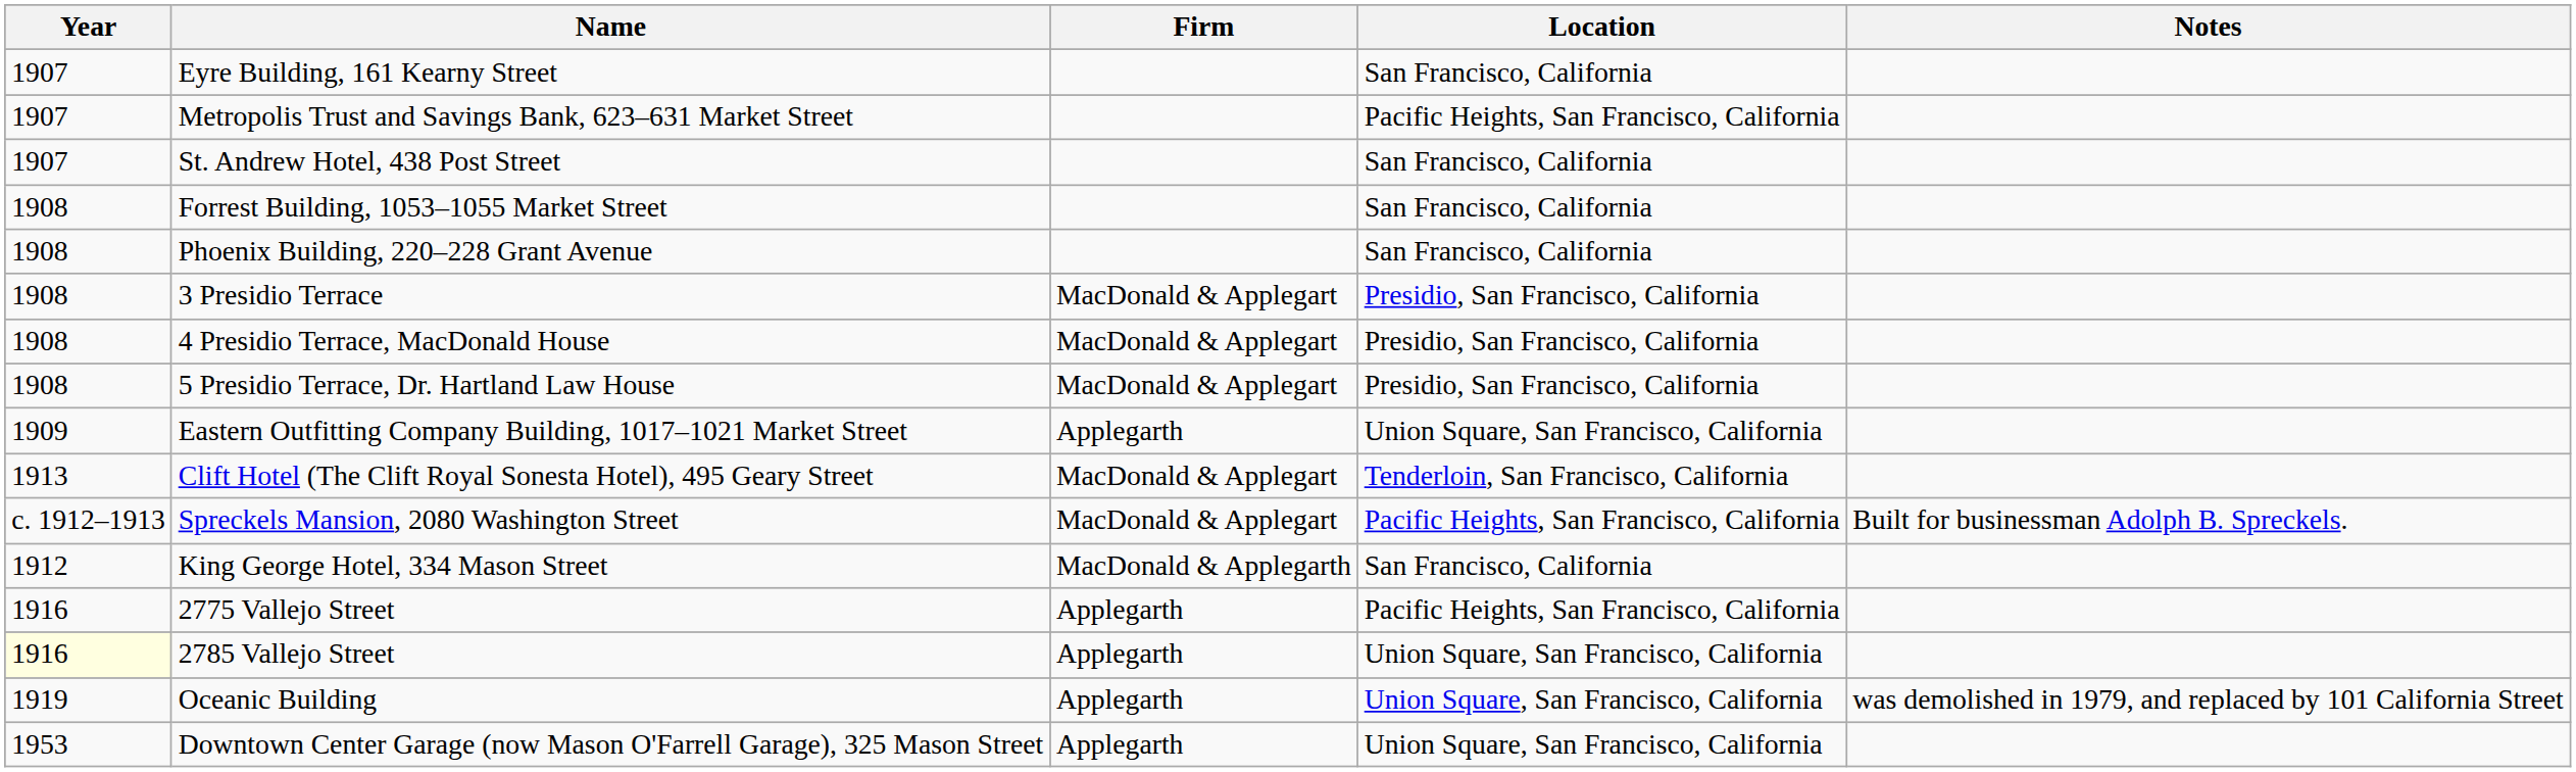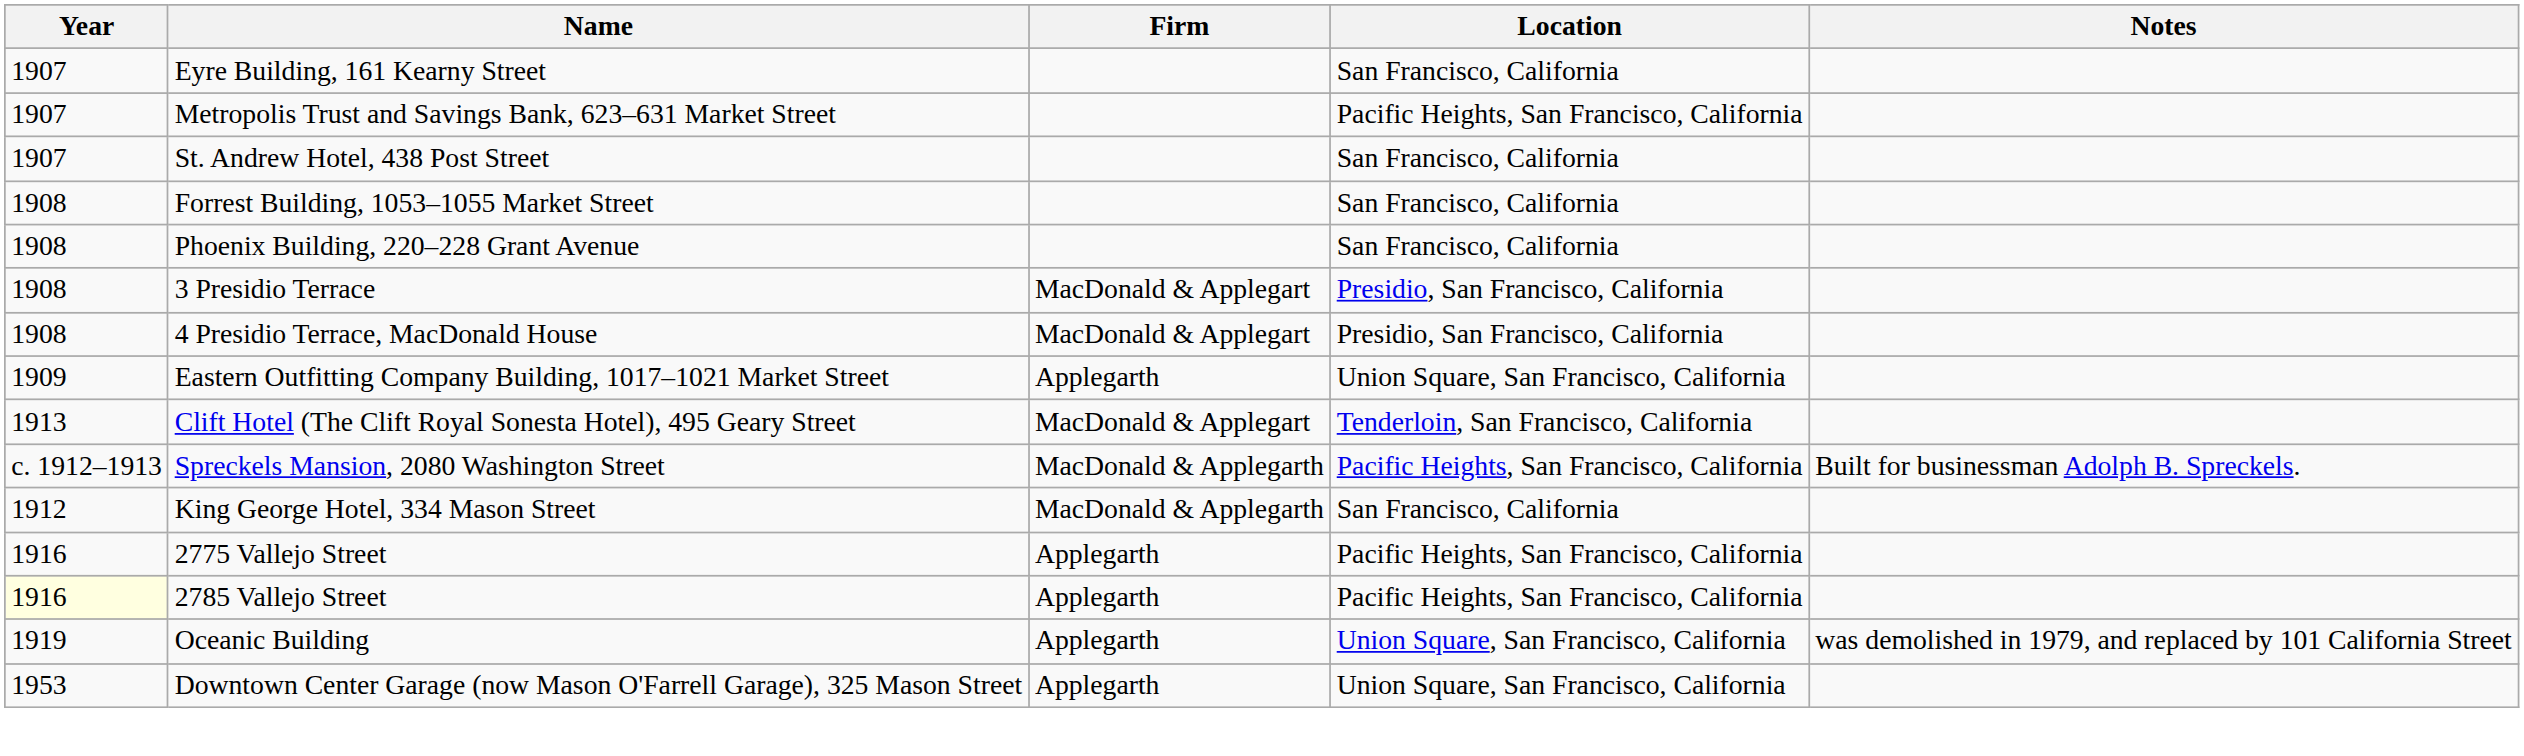 <table class="wikitable sortable">
 <tr>
 <th>Year</th>
 <th>Name</th>
 <th>Firm</th>
 <th>Location</th>
 <th>Notes</th>
 </tr>
 <tr>
 <td>1907</td>
 <td>Eyre Building, 161 Kearny Street</td>
 <td></td>
 <td>San Francisco, California</td>
 <td></td>
 </tr>
 <tr>
 <td>1907</td>
 <td>Metropolis Trust and Savings Bank, 623–631 Market Street</td>
 <td></td>
 <td>Pacific Heights, San Francisco, California</td>
 <td></td>
 </tr>
 <tr>
 <td>1907</td>
 <td>St. Andrew Hotel, 438 Post Street</td>
 <td></td>
 <td>San Francisco, California</td>
 <td></td>
 </tr>
 <tr>
 <td>1908</td>
 <td>Forrest Building, 1053–1055 Market Street</td>
 <td></td>
 <td>San Francisco, California</td>
 <td></td>
 </tr>
 <tr>
 <td>1908</td>
 <td>Phoenix Building, 220–228 Grant Avenue</td>
 <td></td>
 <td>San Francisco, California</td>
 <td></td>
 </tr>
 <tr>
 <td>1908</td>
 <td>3 Presidio Terrace</td>
 <td>MacDonald & Applegart</td>
 <td><a href='#'>Presidio</a>, San Francisco, California</td>
 <td></td>
 </tr>
 <tr>
 <td>1908</td>
 <td>4 Presidio Terrace, MacDonald House</td>
 <td>MacDonald & Applegart</td>
 <td>Presidio, San Francisco, California</td>
 <td></td>
 </tr>
 <tr>
-<td>1908</td>
-<td>5 Presidio Terrace, Dr. Hartland Law House</td>
-<td>MacDonald & Applegart</td>
-<td>Presidio, San Francisco, California</td>
-<td></td>
-</tr>
-<tr>
 <td>1909</td>
 <td>Eastern Outfitting Company Building, 1017–1021 Market Street</td>
 <td>Applegarth</td>
 <td>Union Square, San Francisco, California</td>
 <td></td>
 </tr>
 <tr>
 <td>1913</td>
 <td><a href='#'>Clift Hotel</a> (The Clift Royal Sonesta Hotel), 495 Geary Street</td>
 <td>MacDonald & Applegart</td>
 <td><a href='#'>Tenderloin</a>, San Francisco, California</td>
 <td></td>
 </tr>
 <tr>
 <td>c. 1912–1913</td>
 <td><a href='#'>Spreckels Mansion</a>, 2080 Washington Street</td>
-<td>MacDonald & Applegart</td>
+<td>MacDonald & Applegarth</td>
 <td><a href='#'>Pacific Heights</a>, San Francisco, California</td>
 <td>Built for businessman <a href='#'>Adolph B. Spreckels</a>.</td>
 </tr>
 <tr>
 <td>1912</td>
 <td>King George Hotel, 334 Mason Street</td>
 <td>MacDonald & Applegarth</td>
 <td>San Francisco, California</td>
 <td></td>
 </tr>
 <tr>
 <td>1916</td>
 <td>2775 Vallejo Street</td>
 <td>Applegarth</td>
 <td>Pacific Heights, San Francisco, California</td>
 <td></td>
 </tr>
 <tr>
 <td style="background: lightyellow;">1916</td>
 <td>2785 Vallejo Street</td>
 <td>Applegarth</td>
-<td>Union Square, San Francisco, California</td>
+<td>Pacific Heights, San Francisco, California</td>
 <td></td>
 </tr>
 <tr>
 <td>1919</td>
 <td>Oceanic Building</td>
 <td>Applegarth</td>
 <td><a href='#'>Union Square</a>, San Francisco, California</td>
 <td>was demolished in 1979, and replaced by 101 California Street</td>
 </tr>
 <tr>
 <td>1953</td>
 <td>Downtown Center Garage (now Mason O'Farrell Garage), 325 Mason Street</td>
 <td>Applegarth</td>
 <td>Union Square, San Francisco, California</td>
 <td></td>
 </tr>
 </table>
